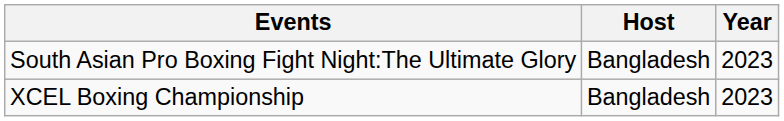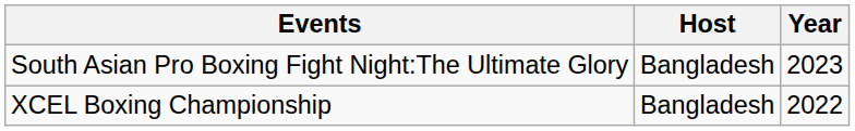 <table class ="wikitable">
 <tr>
 <th>Events</th>
 <th>Host</th>
 <th>Year</th>
 </tr>
 <tr>
 <td>South Asian Pro Boxing Fight Night:The Ultimate Glory</td>
 <td>Bangladesh</td>
 <td>2023</td>
 </tr>
 <tr>
 <td>XCEL Boxing Championship</td>
 <td>Bangladesh</td>
-<td>2023</td>
+<td>2022</td>
 </tr>
 </table>
